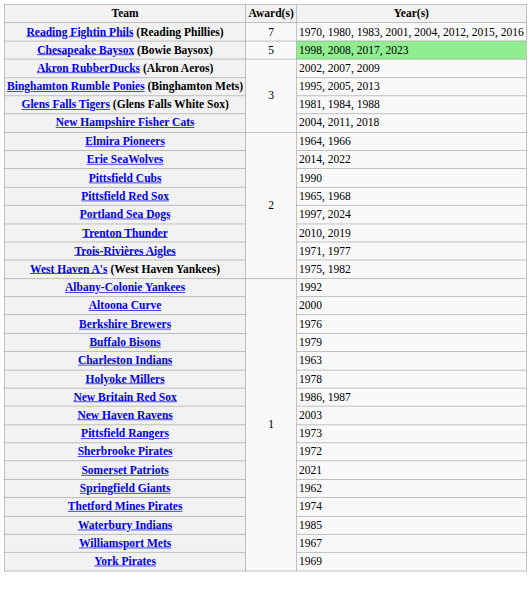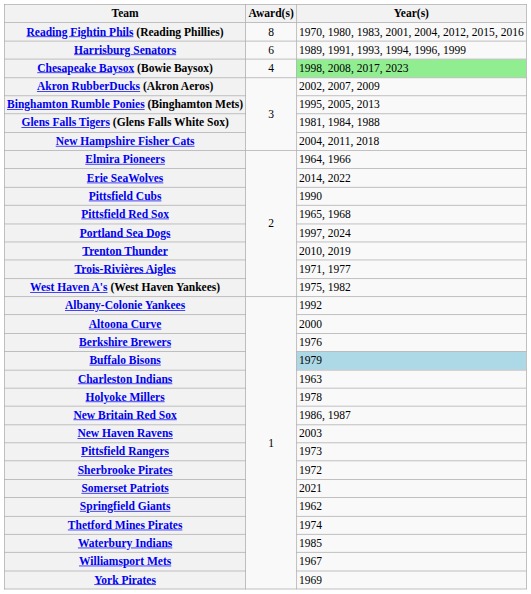 <table class="wikitable sortable plainrowheaders" style="text-align:left">
 <tr>
 <th scope="col">Team</th>
 <th scope="col">Award(s)</th>
 <th scope="col">Year(s)</th>
 </tr>
 <tr>
 <th scope="row"><strong><a href='#'>Reading Fightin Phils</a></strong> (Reading Phillies)</th>
-<td style="text-align:center">7</td>
+<td style="text-align:center">8</td>
 <td>1970, 1980, 1983, 2001, 2004, 2012, 2015, 2016</td>
 </tr>
 <tr>
+<th scope="row"><strong><a href='#'>Harrisburg Senators</a></strong></th>
+<td style="text-align:center">6</td>
+<td>1989, 1991, 1993, 1994, 1996, 1999</td>
+</tr>
+<tr>
 <th scope="row"><strong><a href='#'>Chesapeake Baysox</a></strong> (Bowie Baysox)</th>
-<td style="text-align:center">5</td>
+<td style="text-align:center">4</td>
 <td style="background: lightgreen;">1998, 2008, 2017, 2023</td>
 </tr>
 <tr>
 <th scope="row"><strong><a href='#'>Akron RubberDucks</a></strong> (Akron Aeros)</th>
 <td style="text-align:center" rowspan="4">3</td>
 <td>2002, 2007, 2009</td>
 </tr>
 <tr>
 <th scope="row"><strong><a href='#'>Binghamton Rumble Ponies</a></strong> (Binghamton Mets)</th>
 <td>1995, 2005, 2013</td>
 </tr>
 <tr>
 <th scope="row"><a href='#'>Glens Falls Tigers</a> (Glens Falls White Sox)</th>
 <td>1981, 1984, 1988</td>
 </tr>
 <tr>
 <th scope="row"><strong><a href='#'>New Hampshire Fisher Cats</a></strong></th>
 <td>2004, 2011, 2018</td>
 </tr>
 <tr>
 <th scope="row"><a href='#'>Elmira Pioneers</a></th>
 <td rowspan="8" style="text-align:center">2</td>
 <td>1964, 1966</td>
 </tr>
 <tr>
 <th scope="row"><strong><a href='#'>Erie SeaWolves</a></strong></th>
 <td>2014, 2022</td>
 </tr>
 <tr>
 <th scope="row"><a href='#'>Pittsfield Cubs</a></th>
 <td>1990</td>
 </tr>
 <tr>
 <th scope="row"><a href='#'>Pittsfield Red Sox</a></th>
 <td>1965, 1968</td>
 </tr>
 <tr>
 <th scope="row"><strong><a href='#'>Portland Sea Dogs</a></strong></th>
 <td>1997, 2024</td>
 </tr>
 <tr>
 <th scope="row"><a href='#'>Trenton Thunder</a></th>
 <td>2010, 2019</td>
 </tr>
 <tr>
 <th scope="row"><a href='#'>Trois-Rivières Aigles</a></th>
 <td>1971, 1977</td>
 </tr>
 <tr>
 <th scope="row"><a href='#'>West Haven A's</a> (West Haven Yankees)</th>
 <td>1975, 1982</td>
 </tr>
 <tr>
 <th scope="row"><a href='#'>Albany-Colonie Yankees</a></th>
 <td rowspan="16" style="text-align:center">1</td>
 <td>1992</td>
 </tr>
 <tr>
 <th scope="row"><strong><a href='#'>Altoona Curve</a></strong></th>
 <td>2000</td>
 </tr>
 <tr>
 <th scope="row"><a href='#'>Berkshire Brewers</a></th>
 <td>1976</td>
 </tr>
 <tr>
 <th scope="row"><a href='#'>Buffalo Bisons</a></th>
-<td>1979</td>
+<td style="background: lightblue;">1979</td>
 </tr>
 <tr>
 <th scope="row"><a href='#'>Charleston Indians</a></th>
 <td>1963</td>
 </tr>
 <tr>
 <th scope="row"><a href='#'>Holyoke Millers</a></th>
 <td>1978</td>
 </tr>
 <tr>
 <th scope="row"><a href='#'>New Britain Red Sox</a></th>
 <td>1986, 1987</td>
 </tr>
 <tr>
 <th scope="row"><a href='#'>New Haven Ravens</a></th>
 <td>2003</td>
 </tr>
 <tr>
 <th scope="row"><a href='#'>Pittsfield Rangers</a></th>
 <td>1973</td>
 </tr>
 <tr>
 <th scope="row"><a href='#'>Sherbrooke Pirates</a></th>
 <td>1972</td>
 </tr>
 <tr>
 <th scope="row"><strong><a href='#'>Somerset Patriots</a></strong></th>
 <td>2021</td>
 </tr>
 <tr>
 <th scope="row"><a href='#'>Springfield Giants</a></th>
 <td>1962</td>
 </tr>
 <tr>
 <th scope="row"><a href='#'>Thetford Mines Pirates</a></th>
 <td>1974</td>
 </tr>
 <tr>
 <th scope="row"><a href='#'>Waterbury Indians</a></th>
 <td>1985</td>
 </tr>
 <tr>
 <th scope="row"><a href='#'>Williamsport Mets</a></th>
 <td>1967</td>
 </tr>
 <tr>
 <th scope="row"><a href='#'>York Pirates</a></th>
 <td>1969</td>
 </tr>
 </table>
